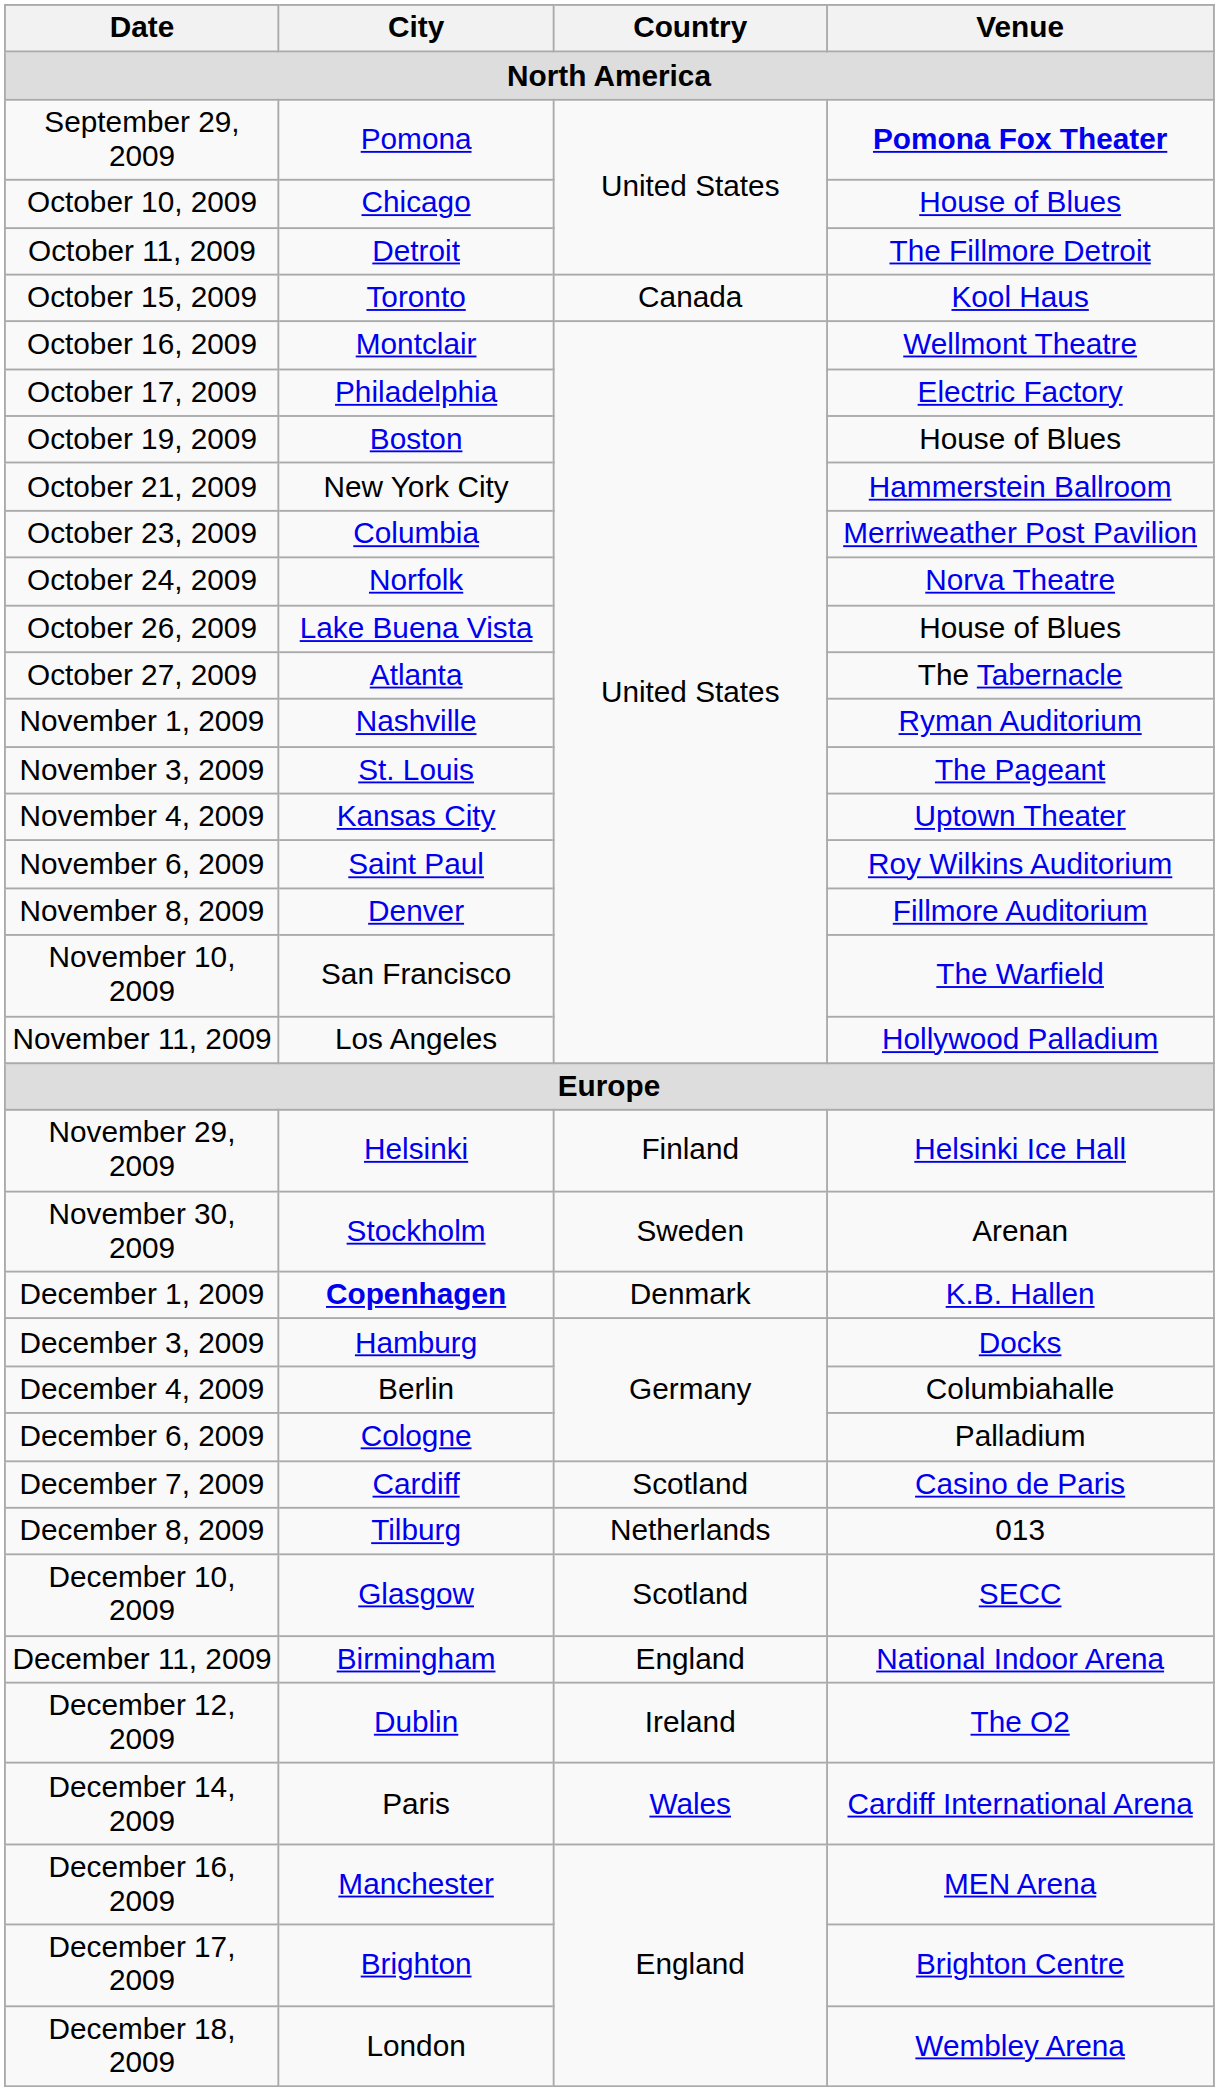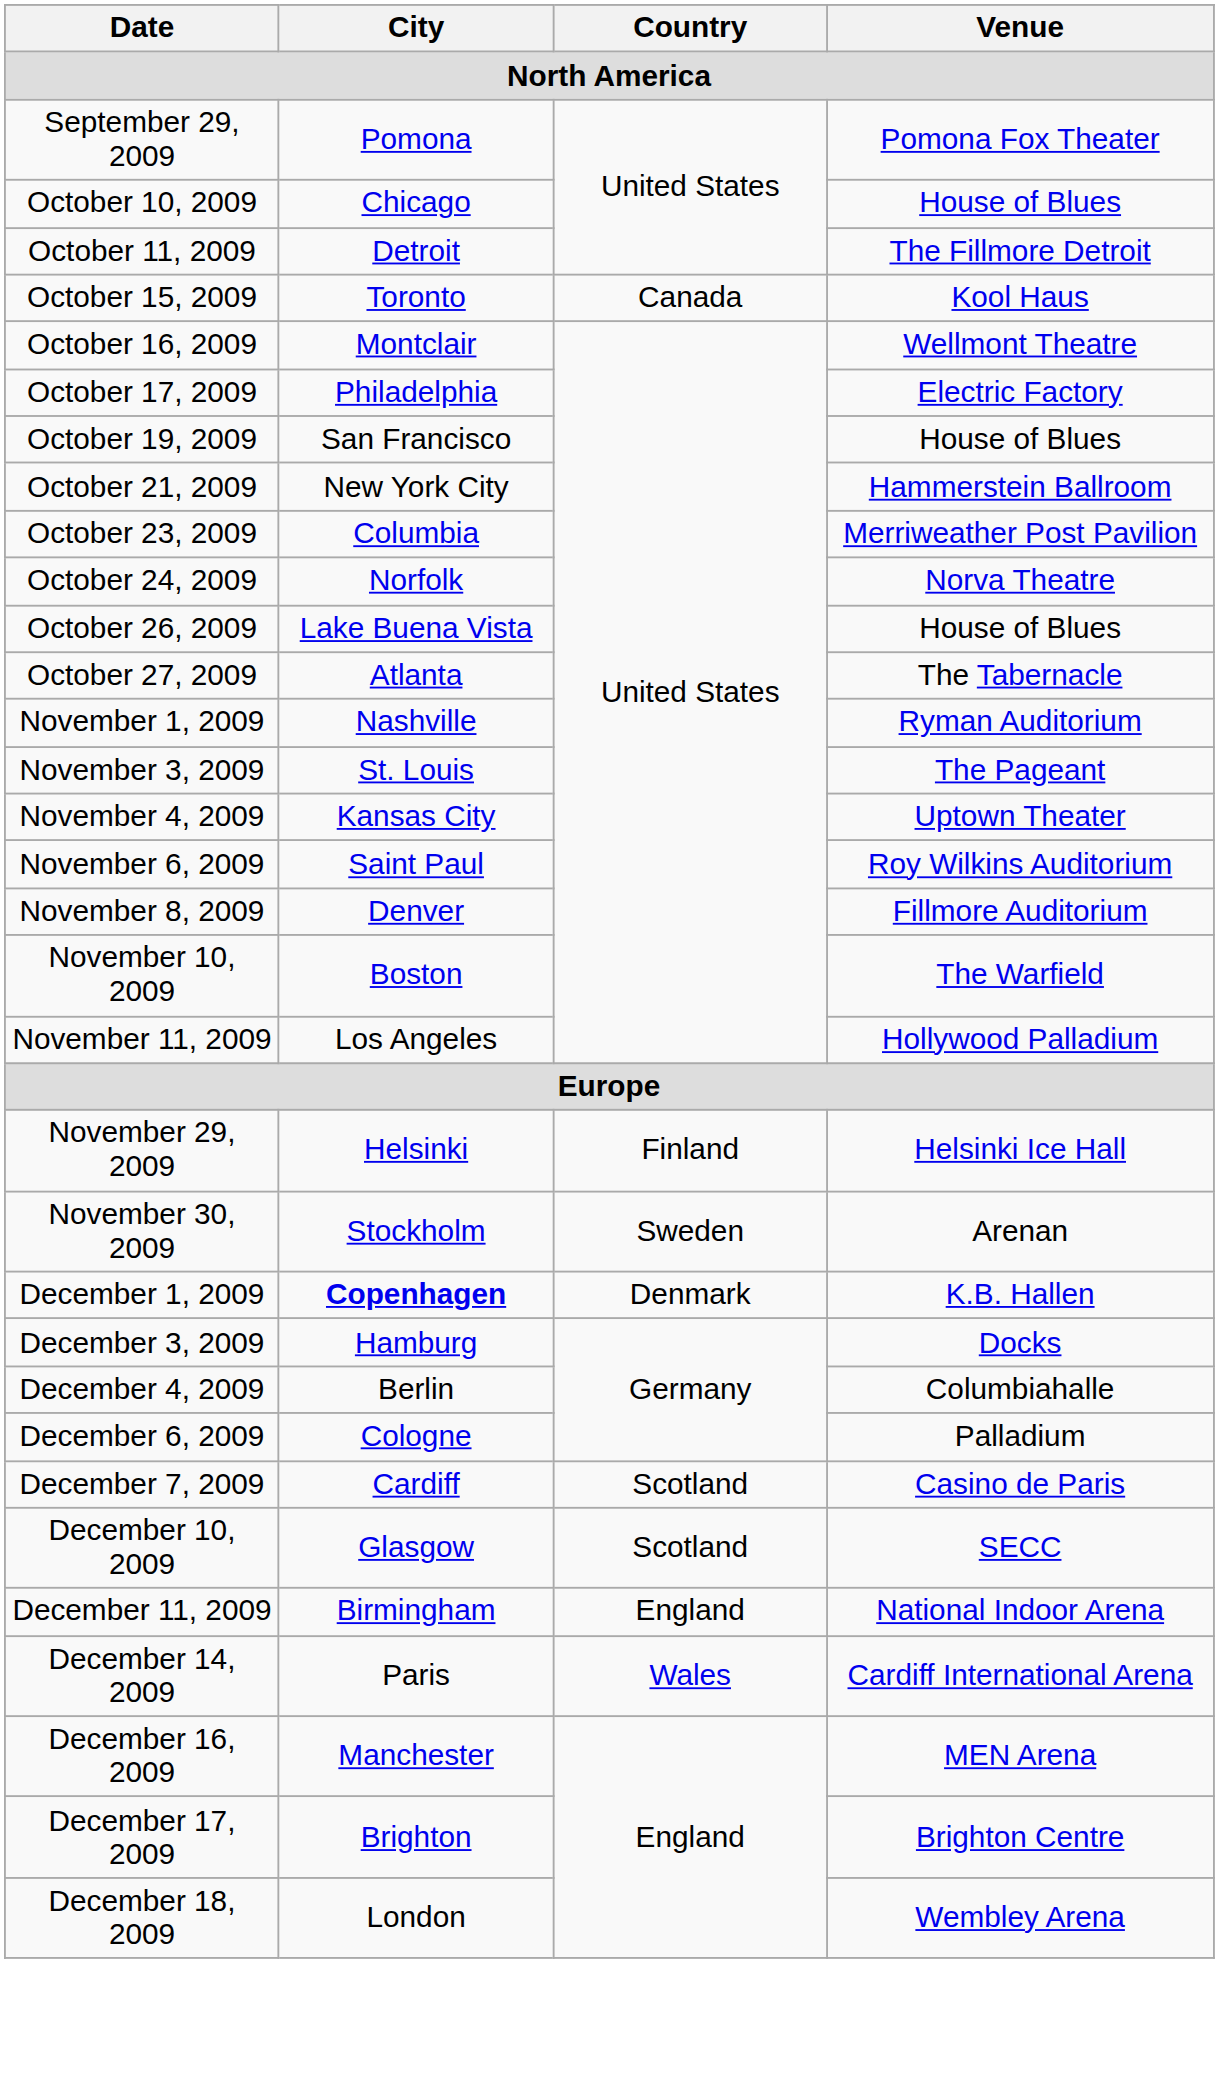 <table class="wikitable" style="text-align:center;">
 <tr>
 <th style="width:140px;">Date</th>
 <th style="width:140px;">City</th>
 <th style="width:140px;">Country</th>
 <th style="width:200px;">Venue</th>
 </tr>
 <tr style="background:#ddd;">
 <td colspan="4"><strong>North America</strong></td>
 </tr>
 <tr>
 <td>September 29, 2009</td>
 <td><a href='#'>Pomona</a></td>
 <td rowspan="3">United States</td>
-<td><strong><a href='#'>Pomona Fox Theater</a></strong></td>
+<td><a href='#'>Pomona Fox Theater</a></td>
 </tr>
 <tr>
 <td>October 10, 2009</td>
 <td><a href='#'>Chicago</a></td>
 <td><a href='#'>House of Blues</a></td>
 </tr>
 <tr>
 <td>October 11, 2009</td>
 <td><a href='#'>Detroit</a></td>
 <td><a href='#'>The Fillmore Detroit</a></td>
 </tr>
 <tr>
 <td>October 15, 2009</td>
 <td><a href='#'>Toronto</a></td>
 <td>Canada</td>
 <td><a href='#'>Kool Haus</a></td>
 </tr>
 <tr>
 <td>October 16, 2009</td>
 <td><a href='#'>Montclair</a></td>
 <td rowspan="15">United States</td>
 <td><a href='#'>Wellmont Theatre</a></td>
 </tr>
 <tr>
 <td>October 17, 2009</td>
 <td><a href='#'>Philadelphia</a></td>
 <td><a href='#'>Electric Factory</a></td>
 </tr>
 <tr>
 <td>October 19, 2009</td>
-<td><a href='#'>Boston</a></td>
+<td>San Francisco</td>
 <td>House of Blues</td>
 </tr>
 <tr>
 <td>October 21, 2009</td>
 <td>New York City</td>
 <td><a href='#'>Hammerstein Ballroom</a></td>
 </tr>
 <tr>
 <td>October 23, 2009</td>
 <td><a href='#'>Columbia</a></td>
 <td><a href='#'>Merriweather Post Pavilion</a></td>
 </tr>
 <tr>
 <td>October 24, 2009</td>
 <td><a href='#'>Norfolk</a></td>
 <td><a href='#'>Norva Theatre</a></td>
 </tr>
 <tr>
 <td>October 26, 2009</td>
 <td><a href='#'>Lake Buena Vista</a></td>
 <td>House of Blues</td>
 </tr>
 <tr>
 <td>October 27, 2009</td>
 <td><a href='#'>Atlanta</a></td>
 <td>The <a href='#'>Tabernacle</a></td>
 </tr>
 <tr>
 <td>November 1, 2009</td>
 <td><a href='#'>Nashville</a></td>
 <td><a href='#'>Ryman Auditorium</a></td>
 </tr>
 <tr>
 <td>November 3, 2009</td>
 <td><a href='#'>St. Louis</a></td>
 <td><a href='#'>The Pageant</a></td>
 </tr>
 <tr>
 <td>November 4, 2009</td>
 <td><a href='#'>Kansas City</a></td>
 <td><a href='#'>Uptown Theater</a></td>
 </tr>
 <tr>
 <td>November 6, 2009</td>
 <td><a href='#'>Saint Paul</a></td>
 <td><a href='#'>Roy Wilkins Auditorium</a></td>
 </tr>
 <tr>
 <td>November 8, 2009</td>
 <td><a href='#'>Denver</a></td>
 <td><a href='#'>Fillmore Auditorium</a></td>
 </tr>
 <tr>
 <td>November 10, 2009</td>
-<td>San Francisco</td>
+<td><a href='#'>Boston</a></td>
 <td><a href='#'>The Warfield</a></td>
 </tr>
 <tr>
 <td>November 11, 2009</td>
 <td>Los Angeles</td>
 <td><a href='#'>Hollywood Palladium</a></td>
 </tr>
 <tr style="background:#ddd;">
 <td colspan="4"><strong>Europe</strong></td>
 </tr>
 <tr>
 <td>November 29, 2009</td>
 <td><a href='#'>Helsinki</a></td>
 <td>Finland</td>
 <td><a href='#'>Helsinki Ice Hall</a></td>
 </tr>
 <tr>
 <td>November 30, 2009</td>
 <td><a href='#'>Stockholm</a></td>
 <td>Sweden</td>
 <td>Arenan</td>
 </tr>
 <tr>
 <td>December 1, 2009</td>
 <td><strong><a href='#'>Copenhagen</a></strong></td>
 <td>Denmark</td>
 <td><a href='#'>K.B. Hallen</a></td>
 </tr>
 <tr>
 <td>December 3, 2009</td>
 <td><a href='#'>Hamburg</a></td>
 <td rowspan="3">Germany</td>
 <td><a href='#'>Docks</a></td>
 </tr>
 <tr>
 <td>December 4, 2009</td>
 <td>Berlin</td>
 <td>Columbiahalle</td>
 </tr>
 <tr>
 <td>December 6, 2009</td>
 <td><a href='#'>Cologne</a></td>
 <td>Palladium</td>
 </tr>
 <tr>
 <td>December 7, 2009</td>
 <td><a href='#'>Cardiff</a></td>
 <td>Scotland</td>
 <td><a href='#'>Casino de Paris</a></td>
 </tr>
 <tr>
-<td>December 8, 2009</td>
-<td><a href='#'>Tilburg</a></td>
-<td>Netherlands</td>
-<td>013</td>
-</tr>
-<tr>
 <td>December 10, 2009</td>
 <td><a href='#'>Glasgow</a></td>
 <td>Scotland</td>
 <td><a href='#'>SECC</a></td>
 </tr>
 <tr>
 <td>December 11, 2009</td>
 <td><a href='#'>Birmingham</a></td>
 <td>England</td>
 <td><a href='#'>National Indoor Arena</a></td>
-</tr>
-<tr>
-<td>December 12, 2009</td>
-<td><a href='#'>Dublin</a></td>
-<td>Ireland</td>
-<td><a href='#'>The O2</a></td>
 </tr>
 <tr>
 <td>December 14, 2009</td>
 <td>Paris</td>
 <td><a href='#'>Wales</a></td>
 <td><a href='#'>Cardiff International Arena</a></td>
 </tr>
 <tr>
 <td>December 16, 2009</td>
 <td><a href='#'>Manchester</a></td>
 <td rowspan="3">England</td>
 <td><a href='#'>MEN Arena</a></td>
 </tr>
 <tr>
 <td>December 17, 2009</td>
 <td><a href='#'>Brighton</a></td>
 <td><a href='#'>Brighton Centre</a></td>
 </tr>
 <tr>
 <td>December 18, 2009</td>
 <td>London</td>
 <td><a href='#'>Wembley Arena</a></td>
 </tr>
 </table>
